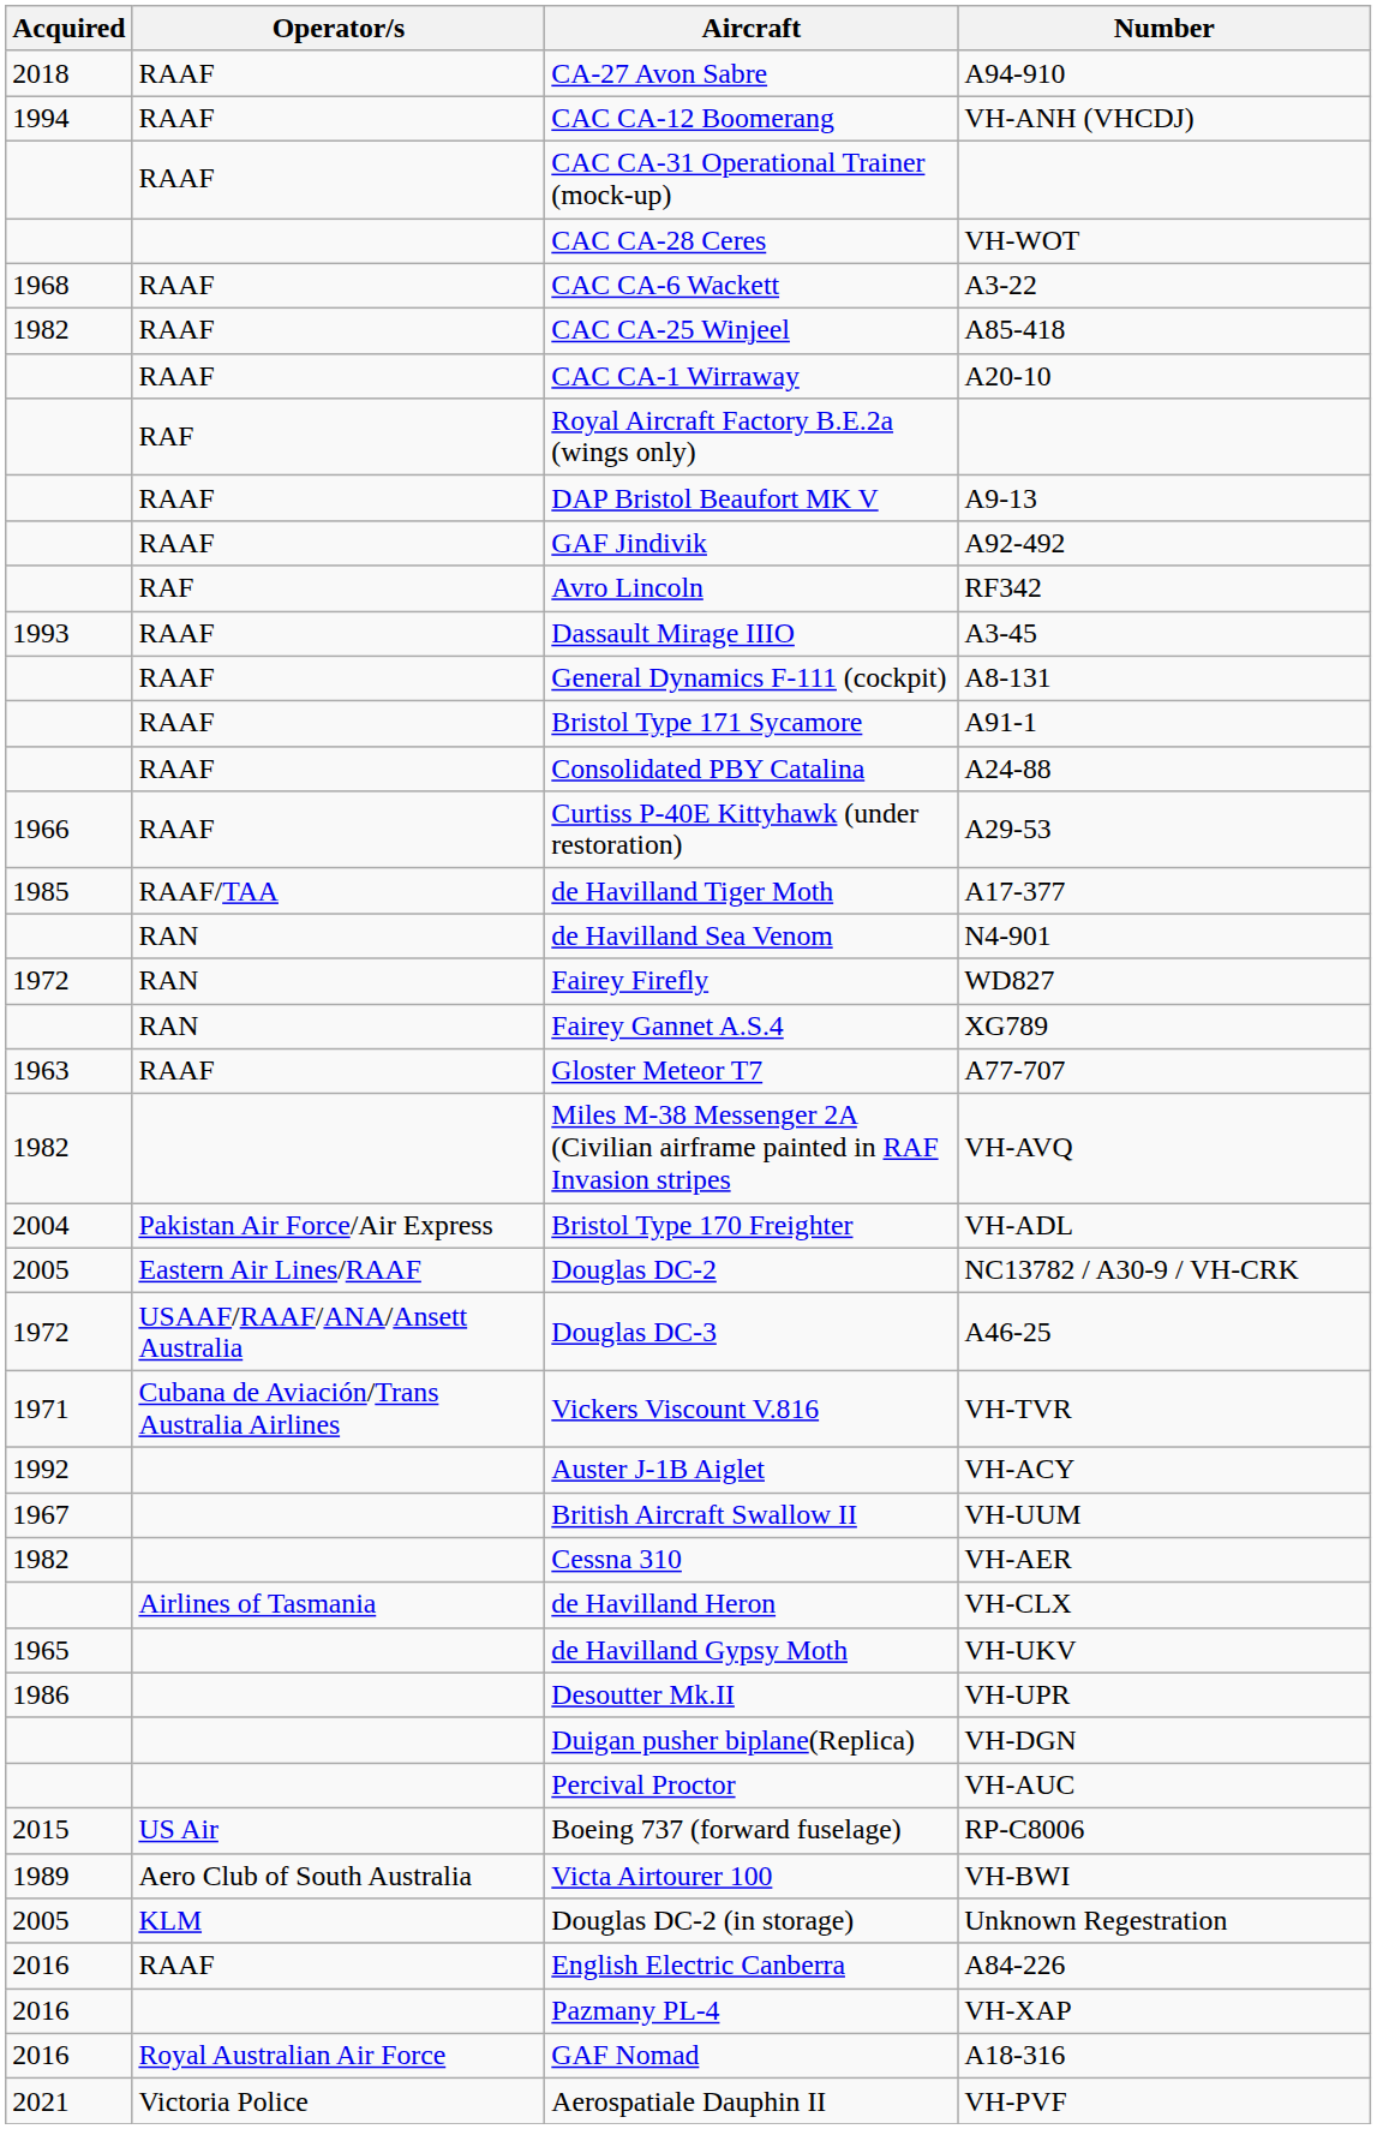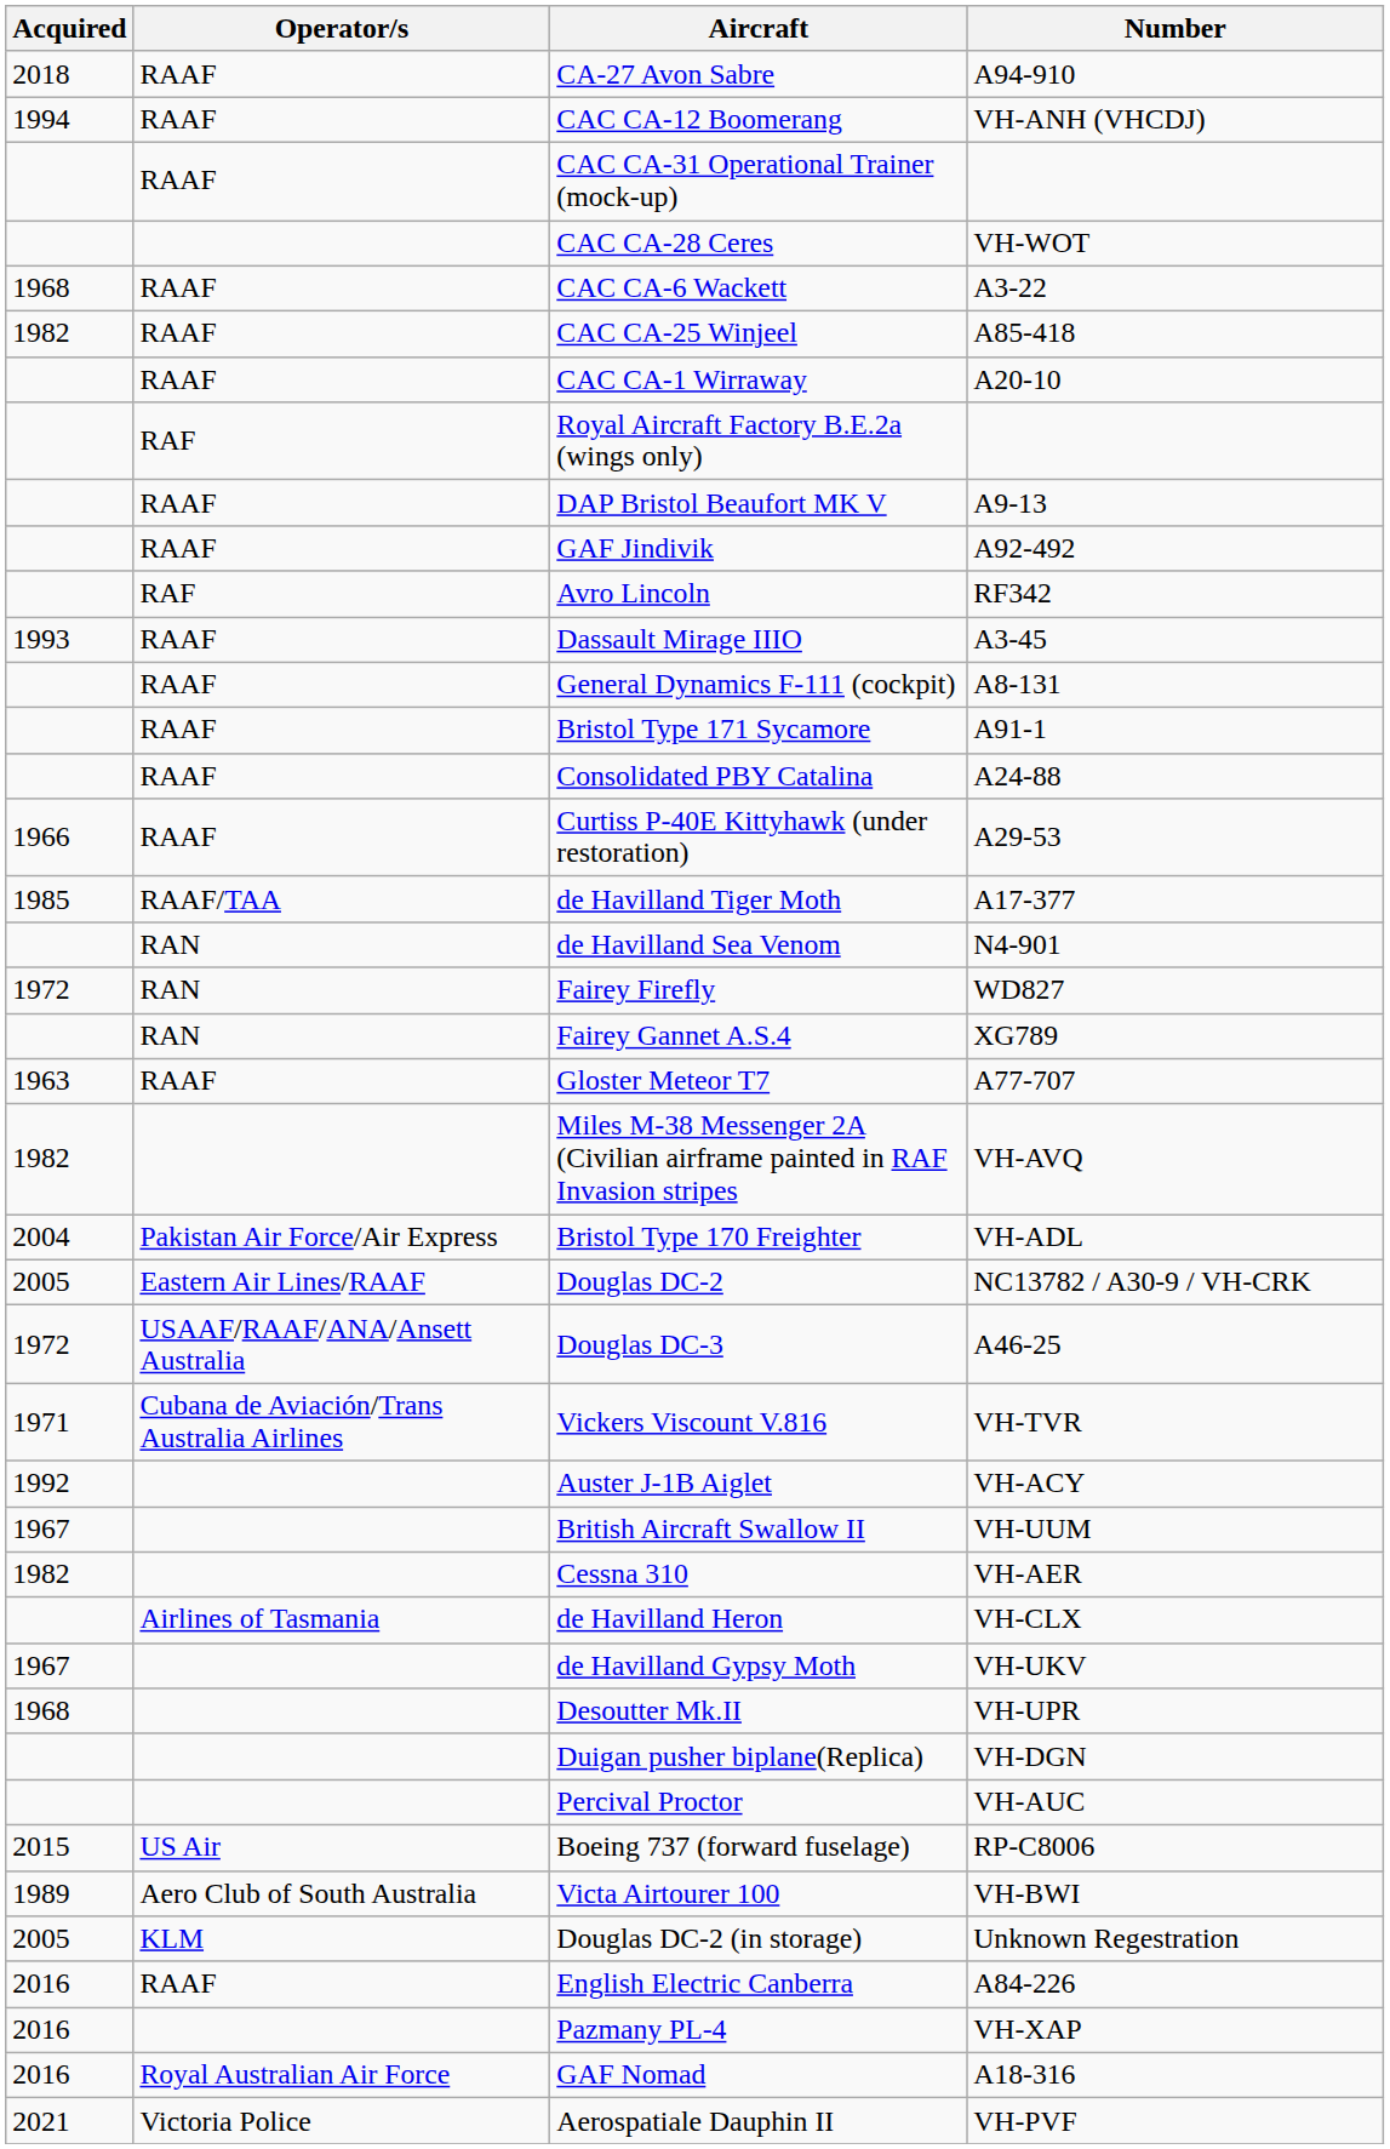 <table class="wikitable">
 <tr>
 <th width="50">Acquired</th>
 <th width="225">Operator/s</th>
 <th width="225">Aircraft</th>
 <th width="225">Number</th>
 </tr>
 <tr>
 <td>2018</td>
 <td>RAAF</td>
 <td><a href='#'>CA-27 Avon Sabre</a></td>
 <td>A94-910</td>
 </tr>
 <tr>
 <td>1994</td>
 <td>RAAF</td>
 <td><a href='#'>CAC CA-12 Boomerang</a></td>
 <td>VH-ANH (VHCDJ)</td>
 </tr>
 <tr>
 <td></td>
 <td>RAAF</td>
 <td><a href='#'>CAC CA-31 Operational Trainer</a> (mock-up)</td>
 <td></td>
 </tr>
 <tr>
 <td></td>
 <td></td>
 <td><a href='#'>CAC CA-28 Ceres</a></td>
 <td>VH-WOT</td>
 </tr>
 <tr>
 <td>1968</td>
 <td>RAAF</td>
 <td><a href='#'>CAC CA-6 Wackett</a></td>
 <td>A3-22</td>
 </tr>
 <tr>
 <td>1982</td>
 <td>RAAF</td>
 <td><a href='#'>CAC CA-25 Winjeel</a></td>
 <td>A85-418</td>
 </tr>
 <tr>
 <td></td>
 <td>RAAF</td>
 <td><a href='#'>CAC CA-1 Wirraway</a></td>
 <td>A20-10</td>
 </tr>
 <tr>
 <td></td>
 <td>RAF</td>
 <td><a href='#'>Royal Aircraft Factory B.E.2a</a> (wings only)</td>
 <td></td>
 </tr>
 <tr>
 <td></td>
 <td>RAAF</td>
 <td><a href='#'>DAP Bristol Beaufort MK V</a></td>
 <td>A9-13</td>
 </tr>
 <tr>
 <td></td>
 <td>RAAF</td>
 <td><a href='#'>GAF Jindivik</a></td>
 <td>A92-492</td>
 </tr>
 <tr>
 <td></td>
 <td>RAF</td>
 <td><a href='#'>Avro Lincoln</a></td>
 <td>RF342</td>
 </tr>
 <tr>
 <td>1993</td>
 <td>RAAF</td>
 <td><a href='#'>Dassault Mirage IIIO</a></td>
 <td>A3-45</td>
 </tr>
 <tr>
 <td></td>
 <td>RAAF</td>
 <td><a href='#'>General Dynamics F-111</a> (cockpit)</td>
 <td>A8-131</td>
 </tr>
 <tr>
 <td></td>
 <td>RAAF</td>
 <td><a href='#'>Bristol Type 171 Sycamore</a></td>
 <td>A91-1</td>
 </tr>
 <tr>
 <td></td>
 <td>RAAF</td>
 <td><a href='#'>Consolidated PBY Catalina</a></td>
 <td>A24-88</td>
 </tr>
 <tr>
 <td>1966</td>
 <td>RAAF</td>
 <td><a href='#'>Curtiss P-40E Kittyhawk</a> (under restoration)</td>
 <td>A29-53</td>
 </tr>
 <tr>
 <td>1985</td>
 <td>RAAF/<a href='#'>TAA</a></td>
 <td><a href='#'>de Havilland Tiger Moth</a></td>
 <td>A17-377</td>
 </tr>
 <tr>
 <td></td>
 <td>RAN</td>
 <td><a href='#'>de Havilland Sea Venom</a></td>
 <td>N4-901</td>
 </tr>
 <tr>
 <td>1972</td>
 <td>RAN</td>
 <td><a href='#'>Fairey Firefly</a></td>
 <td>WD827</td>
 </tr>
 <tr>
 <td></td>
 <td>RAN</td>
 <td><a href='#'>Fairey Gannet A.S.4</a></td>
 <td>XG789</td>
 </tr>
 <tr>
 <td>1963</td>
 <td>RAAF</td>
 <td><a href='#'>Gloster Meteor T7</a></td>
 <td>A77-707</td>
 </tr>
 <tr>
 <td>1982</td>
 <td></td>
 <td><a href='#'>Miles M-38 Messenger 2A</a> (Civilian airframe painted in <a href='#'>RAF</a> <a href='#'>Invasion stripes</a></td>
 <td>VH-AVQ</td>
 </tr>
 <tr>
 <td>2004</td>
 <td><a href='#'>Pakistan Air Force</a>/Air Express</td>
 <td><a href='#'>Bristol Type 170 Freighter</a></td>
 <td>VH-ADL</td>
 </tr>
 <tr>
 <td>2005</td>
 <td><a href='#'>Eastern Air Lines</a>/<a href='#'>RAAF</a></td>
 <td><a href='#'>Douglas DC-2</a></td>
 <td>NC13782 / A30-9 / VH-CRK</td>
 </tr>
 <tr>
 <td>1972</td>
 <td><a href='#'>USAAF</a>/<a href='#'>RAAF</a>/<a href='#'>ANA</a>/<a href='#'>Ansett Australia</a></td>
 <td><a href='#'>Douglas DC-3</a></td>
 <td>A46-25</td>
 </tr>
 <tr>
 <td>1971</td>
 <td><a href='#'>Cubana de Aviación</a>/<a href='#'>Trans Australia Airlines</a></td>
 <td><a href='#'>Vickers Viscount V.816</a></td>
 <td>VH-TVR</td>
 </tr>
 <tr>
 <td>1992</td>
 <td></td>
 <td><a href='#'>Auster J-1B Aiglet</a></td>
 <td>VH-ACY</td>
 </tr>
 <tr>
 <td>1967</td>
 <td></td>
 <td><a href='#'>British Aircraft Swallow II</a></td>
 <td>VH-UUM</td>
 </tr>
 <tr>
 <td>1982</td>
 <td></td>
 <td><a href='#'>Cessna 310</a></td>
 <td>VH-AER</td>
 </tr>
 <tr>
 <td></td>
 <td><a href='#'>Airlines of Tasmania</a></td>
 <td><a href='#'>de Havilland Heron</a></td>
 <td>VH-CLX</td>
 </tr>
 <tr>
-<td>1965</td>
+<td>1967</td>
 <td></td>
 <td><a href='#'>de Havilland Gypsy Moth</a></td>
 <td>VH-UKV</td>
 </tr>
 <tr>
-<td>1986</td>
+<td>1968</td>
 <td></td>
 <td><a href='#'>Desoutter Mk.II</a></td>
 <td>VH-UPR</td>
 </tr>
 <tr>
 <td></td>
 <td></td>
 <td><a href='#'>Duigan pusher biplane</a>(Replica)</td>
 <td>VH-DGN</td>
 </tr>
 <tr>
 <td></td>
 <td></td>
 <td><a href='#'>Percival Proctor</a></td>
 <td>VH-AUC</td>
 </tr>
 <tr>
 <td>2015</td>
 <td><a href='#'>US Air</a></td>
 <td>Boeing 737 (forward fuselage)</td>
 <td>RP-C8006</td>
 </tr>
 <tr>
 <td>1989</td>
 <td>Aero Club of South Australia</td>
 <td><a href='#'>Victa Airtourer 100</a></td>
 <td>VH-BWI</td>
 </tr>
 <tr>
 <td>2005</td>
 <td><a href='#'>KLM</a></td>
 <td>Douglas DC-2 (in storage)</td>
 <td>Unknown Regestration</td>
 </tr>
 <tr>
 <td>2016</td>
 <td>RAAF</td>
 <td><a href='#'>English Electric Canberra</a></td>
 <td>A84-226</td>
 </tr>
 <tr>
 <td>2016</td>
 <td></td>
 <td><a href='#'>Pazmany PL-4</a></td>
 <td>VH-XAP</td>
 </tr>
 <tr>
 <td>2016</td>
 <td><a href='#'>Royal Australian Air Force</a></td>
 <td><a href='#'>GAF Nomad</a></td>
 <td>A18-316</td>
 </tr>
 <tr>
 <td>2021</td>
 <td>Victoria Police</td>
 <td>Aerospatiale Dauphin II</td>
 <td>VH-PVF</td>
 </tr>
 </table>
